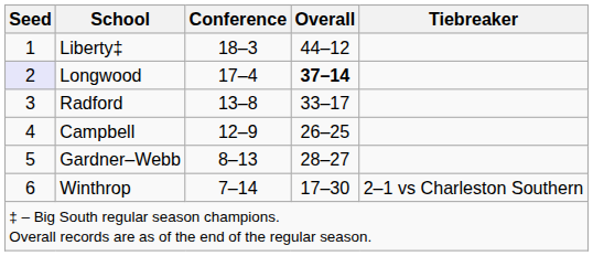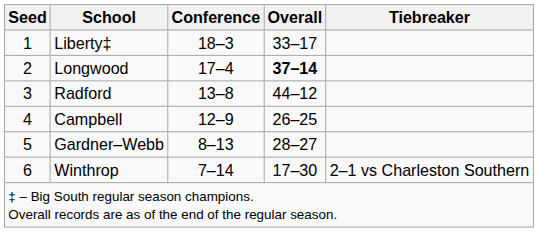 <table class="wikitable" style="white-space:nowrap; font-size:95%;text-align:center">
 <tr>
 <th>Seed</th>
 <th>School</th>
 <th>Conference</th>
 <th>Overall</th>
 <th>Tiebreaker</th>
 </tr>
 <tr>
 <td>1</td>
 <td align=left>Liberty‡</td>
 <td>18–3</td>
-<td>44–12</td>
+<td>33–17</td>
 <td align=left></td>
 </tr>
 <tr>
-<td style="background: lavender;">2</td>
+<td>2</td>
 <td align=left>Longwood</td>
 <td>17–4</td>
 <td><strong>37–14</strong></td>
 <td align=left></td>
 </tr>
 <tr>
 <td>3</td>
 <td align=left>Radford</td>
 <td>13–8</td>
-<td>33–17</td>
+<td>44–12</td>
 <td align=left></td>
 </tr>
 <tr>
 <td>4</td>
 <td align=left>Campbell</td>
 <td>12–9</td>
 <td>26–25</td>
 <td align=left></td>
 </tr>
 <tr>
 <td>5</td>
 <td align=left>Gardner–Webb</td>
 <td>8–13</td>
 <td>28–27</td>
 <td align=left></td>
 </tr>
 <tr>
 <td>6</td>
 <td align=left>Winthrop</td>
 <td>7–14</td>
 <td>17–30</td>
 <td align=left>2–1 vs Charleston Southern</td>
 </tr>
 <tr>
 <td colspan=5 align=left><small>‡ – Big South regular season champions.<br>Overall records are as of the end of the regular season.</small></td>
 </tr>
 </table>
